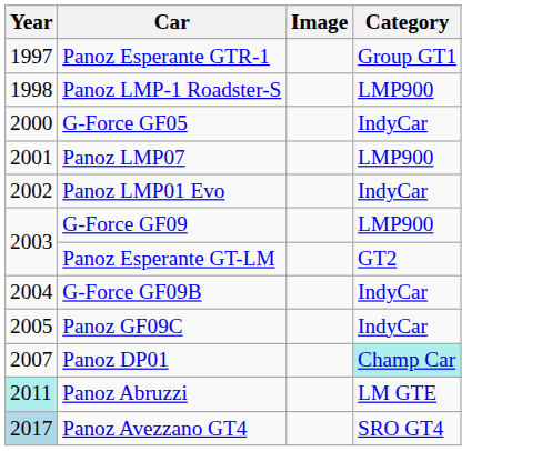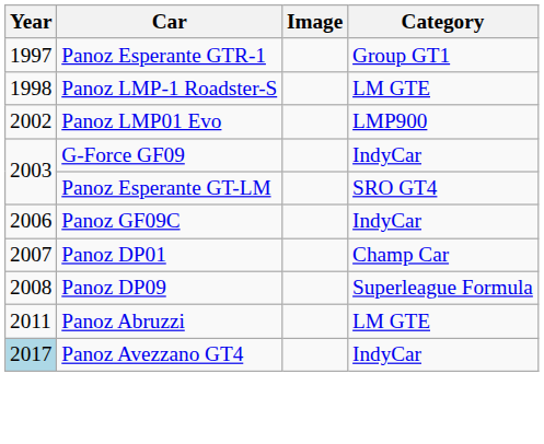 <table class="wikitable">
 <tr>
 <th>Year</th>
 <th>Car</th>
 <th>Image</th>
 <th>Category</th>
 </tr>
 <tr>
 <td>1997</td>
 <td><a href='#'>Panoz Esperante GTR-1</a></td>
 <td></td>
 <td><a href='#'>Group GT1</a></td>
 </tr>
 <tr>
 <td>1998</td>
 <td><a href='#'>Panoz LMP-1 Roadster-S</a></td>
 <td></td>
-<td><a href='#'>LMP900</a></td>
-</tr>
-<tr>
-<td>2000</td>
-<td><a href='#'>G-Force GF05</a></td>
-<td></td>
-<td><a href='#'>IndyCar</a></td>
-</tr>
-<tr>
-<td>2001</td>
-<td><a href='#'>Panoz LMP07</a></td>
-<td></td>
-<td><a href='#'>LMP900</a></td>
+<td><a href='#'>LM GTE</a></td>
 </tr>
 <tr>
 <td>2002</td>
 <td><a href='#'>Panoz LMP01 Evo</a></td>
 <td></td>
-<td><a href='#'>IndyCar</a></td>
+<td><a href='#'>LMP900</a></td>
 </tr>
 <tr>
 <td rowspan="2">2003</td>
 <td><a href='#'>G-Force GF09</a></td>
 <td></td>
-<td><a href='#'>LMP900</a></td>
+<td><a href='#'>IndyCar</a></td>
 </tr>
 <tr>
 <td><a href='#'>Panoz Esperante GT-LM</a></td>
 <td></td>
-<td><a href='#'>GT2</a></td>
+<td><a href='#'>SRO GT4</a></td>
 </tr>
 <tr>
-<td>2004</td>
-<td><a href='#'>G-Force GF09B</a></td>
-<td></td>
-<td><a href='#'>IndyCar</a></td>
-</tr>
-<tr>
-<td>2005</td>
+<td>2006</td>
 <td><a href='#'>Panoz GF09C</a></td>
 <td></td>
 <td><a href='#'>IndyCar</a></td>
 </tr>
 <tr>
 <td>2007</td>
 <td><a href='#'>Panoz DP01</a></td>
 <td></td>
-<td style="background: paleturquoise;"><a href='#'>Champ Car</a></td>
+<td><a href='#'>Champ Car</a></td>
 </tr>
 <tr>
-<td style="background: paleturquoise;">2011</td>
+<td>2008</td>
+<td><a href='#'>Panoz DP09</a></td>
+<td></td>
+<td><a href='#'>Superleague Formula</a></td>
+</tr>
+<tr>
+<td>2011</td>
 <td><a href='#'>Panoz Abruzzi</a></td>
 <td></td>
 <td><a href='#'>LM GTE</a></td>
 </tr>
 <tr>
 <td style="background: lightblue;">2017</td>
 <td><a href='#'>Panoz Avezzano GT4</a></td>
 <td></td>
-<td><a href='#'>SRO GT4</a></td>
+<td><a href='#'>IndyCar</a></td>
 </tr>
 </table>
